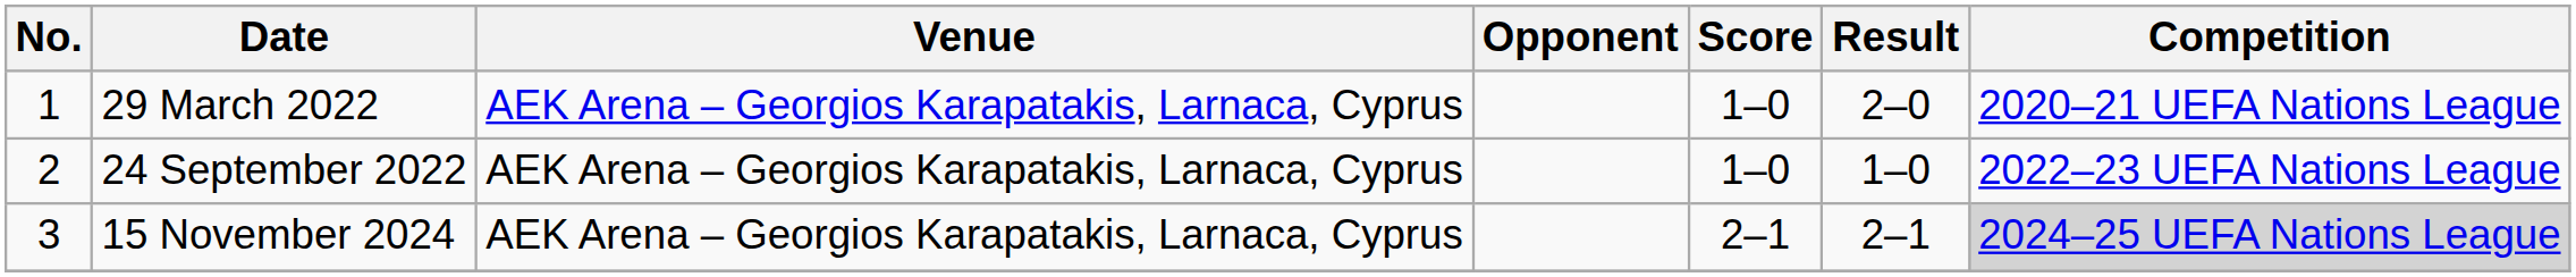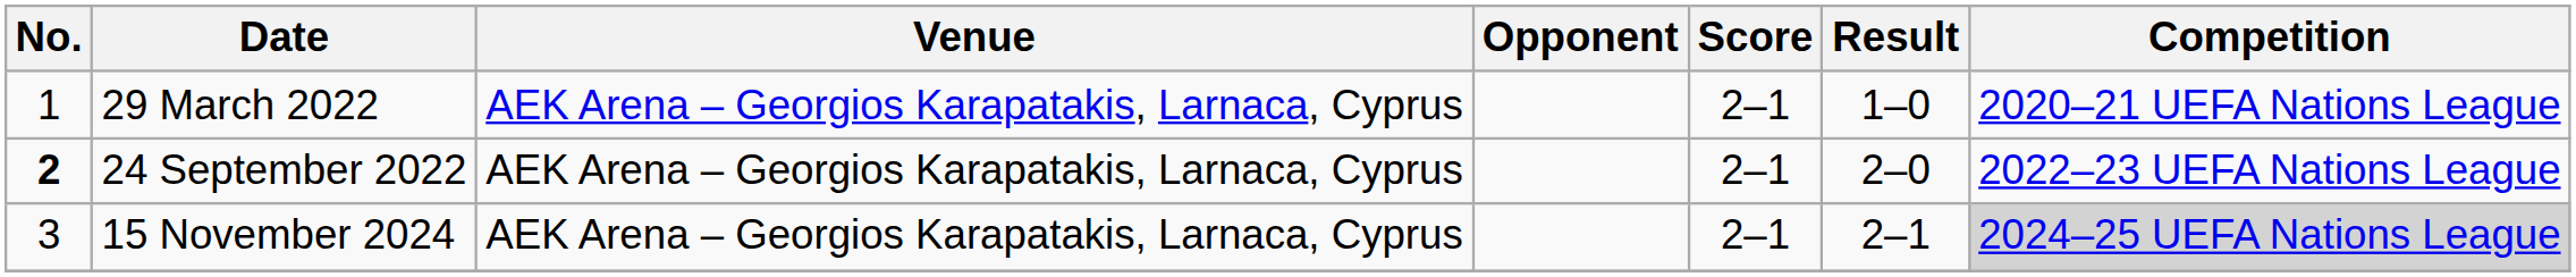 <table class="wikitable sortable">
 <tr>
 <th scope="col">No.</th>
 <th scope="col">Date</th>
 <th scope="col">Venue</th>
 <th scope="col">Opponent</th>
 <th scope="col">Score</th>
 <th scope="col">Result</th>
 <th scope="col">Competition</th>
 </tr>
 <tr>
 <td align="center">1</td>
 <td>29 March 2022</td>
 <td><a href='#'>AEK Arena – Georgios Karapatakis</a>, <a href='#'>Larnaca</a>, Cyprus</td>
 <td></td>
+<td align="center">2–1</td>
 <td align="center">1–0</td>
-<td align="center">2–0</td>
 <td><a href='#'>2020–21 UEFA Nations League</a></td>
 </tr>
 <tr>
-<td align="center">2</td>
+<td align="center"><strong>2</strong></td>
 <td>24 September 2022</td>
 <td>AEK Arena – Georgios Karapatakis, Larnaca, Cyprus</td>
 <td></td>
-<td align="center">1–0</td>
-<td align="center">1–0</td>
+<td align="center">2–1</td>
+<td align="center">2–0</td>
 <td><a href='#'>2022–23 UEFA Nations League</a></td>
 </tr>
 <tr>
 <td align="center">3</td>
 <td>15 November 2024</td>
 <td>AEK Arena – Georgios Karapatakis, Larnaca, Cyprus</td>
 <td></td>
 <td align="center">2–1</td>
 <td align="center">2–1</td>
 <td style="background: lightgrey;"><a href='#'>2024–25 UEFA Nations League</a></td>
 </tr>
 <tr>
 </tr>
 </table>
